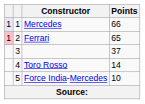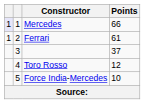 <table class="wikitable" style="font-size: 85%;">
 <tr>
 <th></th>
 <th align="center"></th>
 <th align="center">Constructor</th>
 <th align="center">Points</th>
 </tr>
 <tr>
 <td align="left" style="background: lavender;"> 1</td>
 <td align="center">1</td>
 <td> <a href='#'>Mercedes</a></td>
 <td align="left">66</td>
 </tr>
 <tr>
-<td align="left" style="background: pink;"> 1</td>
+<td align="left"> 1</td>
 <td align="center">2</td>
 <td> <a href='#'>Ferrari</a></td>
-<td align="left">65</td>
+<td align="left">61</td>
 </tr>
 <tr>
 <td align="left"></td>
 <td align="center">3</td>
 <td></td>
 <td align="left">37</td>
 </tr>
 <tr>
 <td align="left"></td>
 <td align="center">4</td>
 <td> <a href='#'>Toro Rosso</a></td>
-<td align="left">14</td>
+<td align="left">12</td>
 </tr>
 <tr>
 <td align="left"></td>
 <td align="center">5</td>
 <td> <a href='#'>Force India</a>-<a href='#'>Mercedes</a></td>
 <td align="left">10</td>
 </tr>
 <tr>
 <th colspan=4>Source: </th>
 </tr>
 </table>
